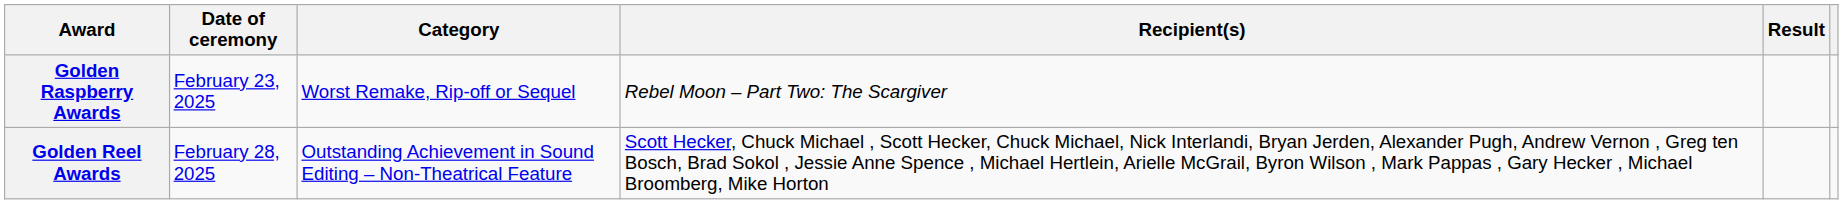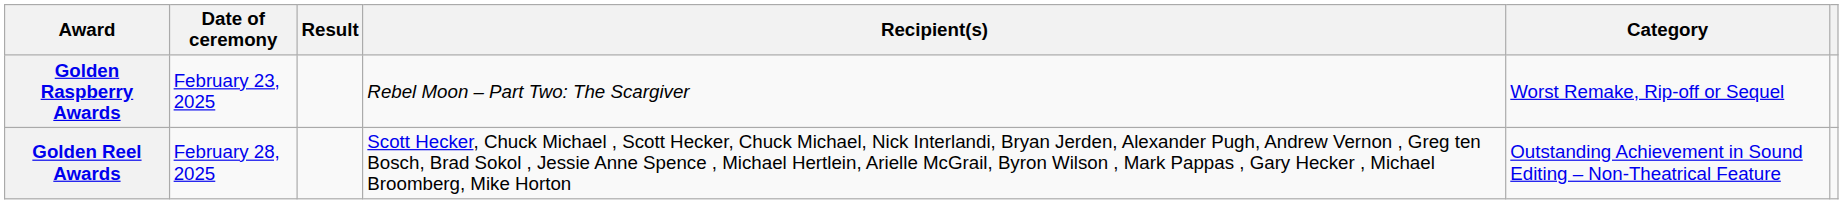 <table class="wikitable sortable plainrowheaders">
 <tr>
 <th scope="col">Award</th>
 <th scope="col">Date of ceremony</th>
+<th scope="col">Result</th>
+<th scope="col">Recipient(s)</th>
 <th scope="col">Category</th>
-<th scope="col">Recipient(s)</th>
-<th scope="col">Result</th>
 <th class="unsortable" scope="col"></th>
 </tr>
 <tr>
 <th scope="row"><a href='#'>Golden Raspberry Awards</a></th>
 <td><a href='#'>February 23, 2025</a></td>
+<td></td>
+<td><em>Rebel Moon – Part Two: The Scargiver</em></td>
 <td><a href='#'>Worst Remake, Rip-off or Sequel</a></td>
-<td><em>Rebel Moon – Part Two: The Scargiver</em></td>
-<td></td>
 <td align="center"></td>
 </tr>
 <tr>
 <th scope="row"><a href='#'>Golden Reel Awards</a></th>
 <td><a href='#'>February 28, 2025</a></td>
+<td></td>
+<td><a href='#'>Scott Hecker</a>, Chuck Michael , Scott Hecker, Chuck Michael, Nick Interlandi, Bryan Jerden, Alexander Pugh, Andrew Vernon , Greg ten Bosch, Brad Sokol , Jessie Anne Spence , Michael Hertlein, Arielle McGrail, Byron Wilson , Mark Pappas , Gary Hecker , Michael Broomberg, Mike Horton </td>
 <td><a href='#'>Outstanding Achievement in Sound Editing – Non-Theatrical Feature</a></td>
-<td><a href='#'>Scott Hecker</a>, Chuck Michael , Scott Hecker, Chuck Michael, Nick Interlandi, Bryan Jerden, Alexander Pugh, Andrew Vernon , Greg ten Bosch, Brad Sokol , Jessie Anne Spence , Michael Hertlein, Arielle McGrail, Byron Wilson , Mark Pappas , Gary Hecker , Michael Broomberg, Mike Horton </td>
-<td></td>
 <td style="text-align:center;"></td>
 </tr>
 </table>
